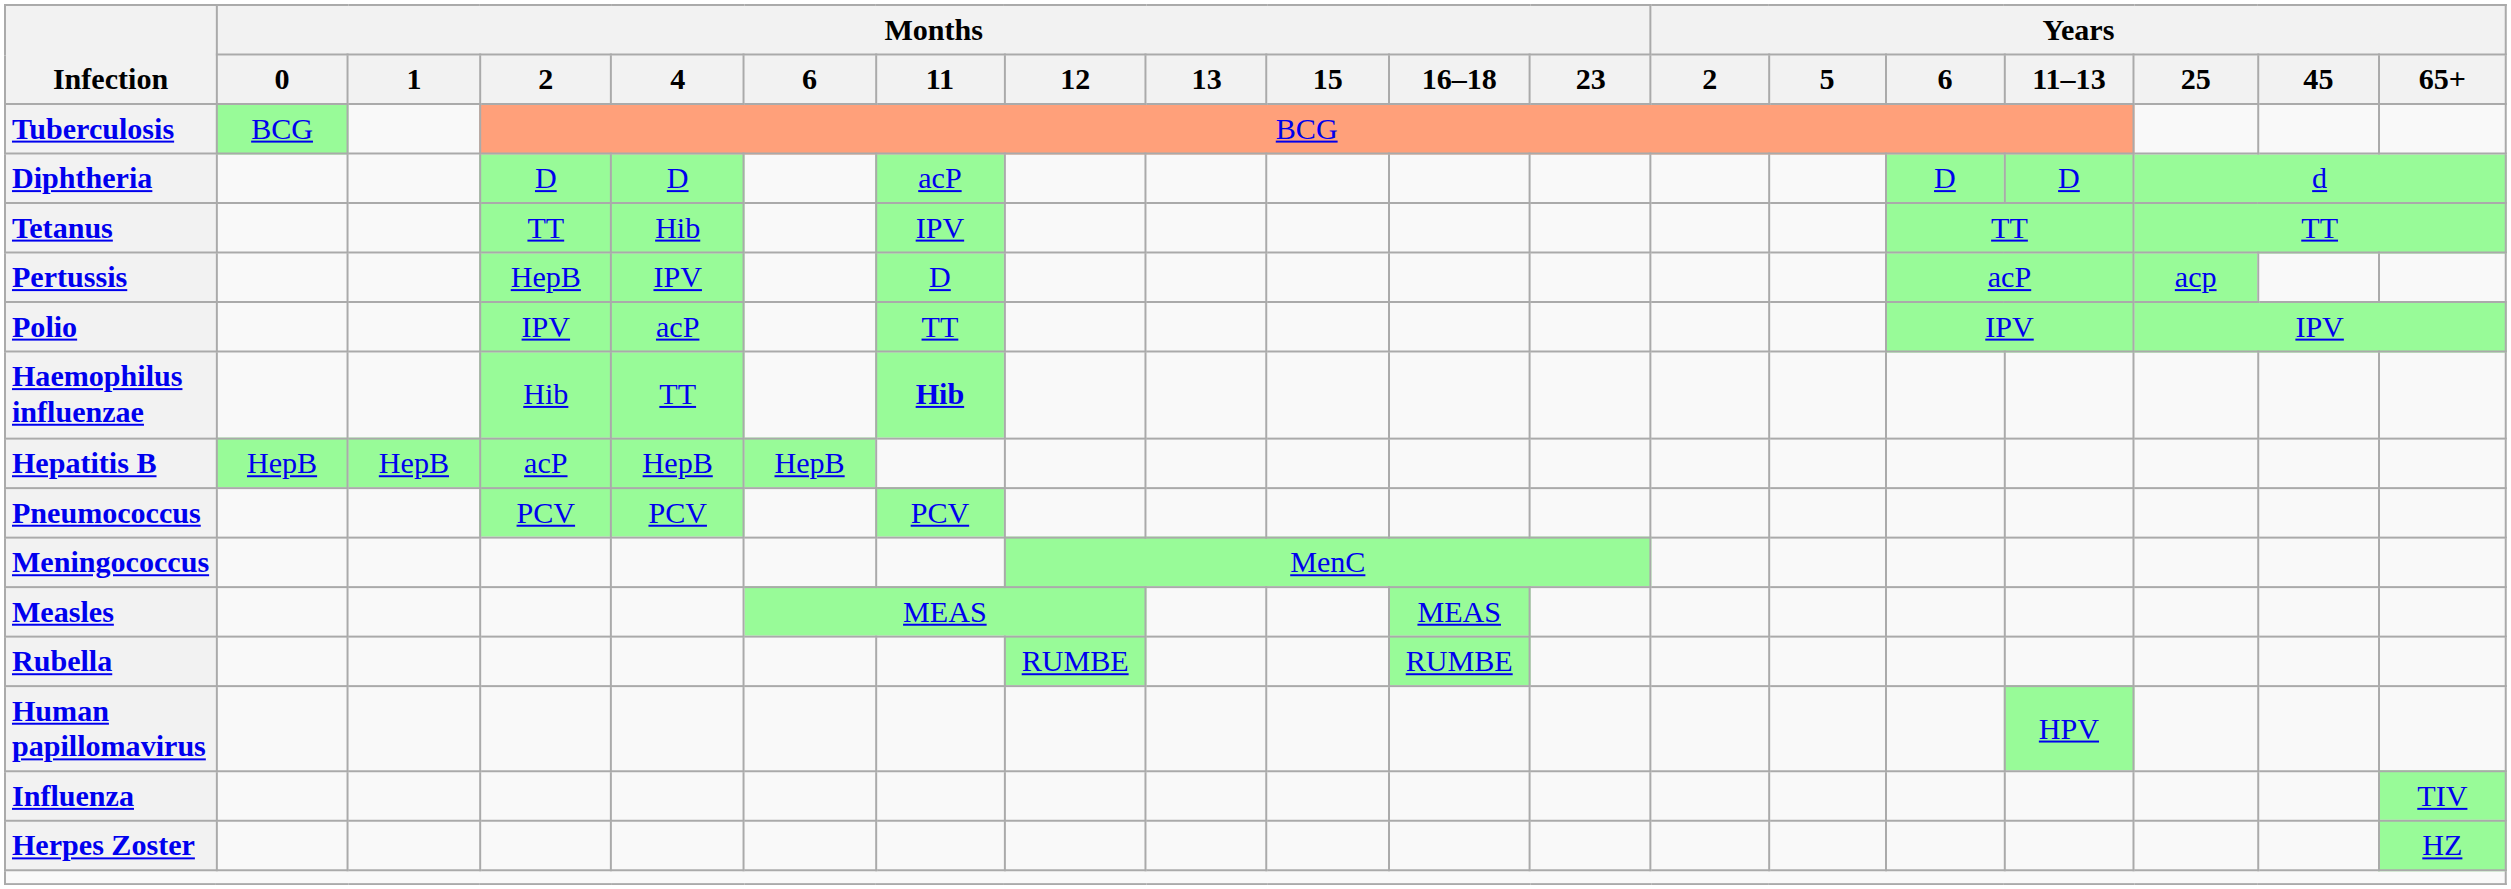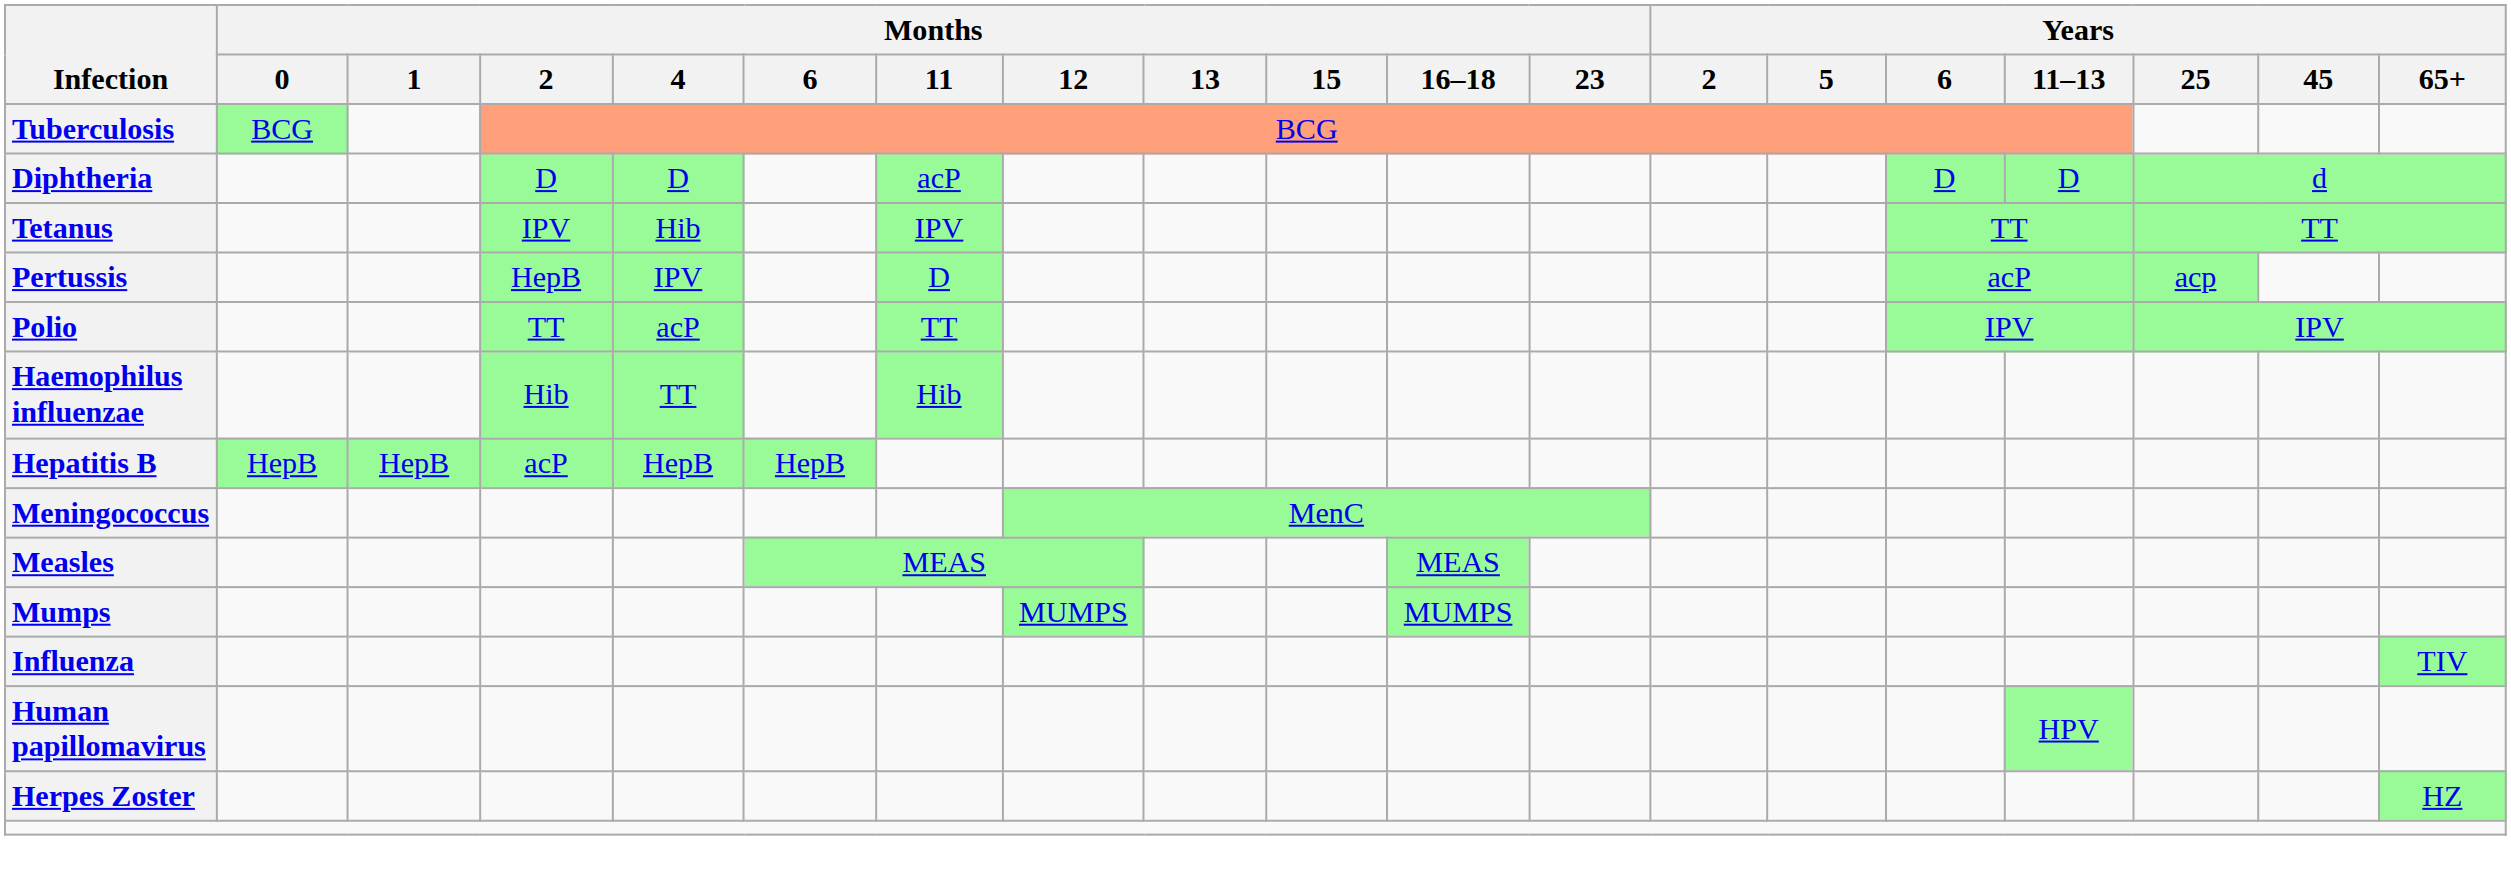 <table class="wikitable" style="margin: auto; font-size: 95%; text-align: center">
 <tr>
 <th rowspan="2" valign="bottom" scope="col">Infection</th>
 <th colspan="11" scope="col">Months</th>
 <th colspan="7" scope="col">Years</th>
 </tr>
 <tr>
 <th style="width: 4.5em;" scope="col">0</th>
 <th style="width: 4.5em;" scope="col">1</th>
 <th style="width: 4.5em;" scope="col">2</th>
 <th style="width: 4.5em;" scope="col">4</th>
 <th style="width: 4.5em;" scope="col">6</th>
 <th style="width: 4.5em;" scope="col">11</th>
 <th style="width: 4.5em;" scope="col">12</th>
 <th style="width: 4.5em;" scope="col">13</th>
 <th style="width: 4.5em;" scope="col">15</th>
 <th style="width: 4.5em;" scope="col">16–18</th>
 <th style="width: 4.5em;" scope="col">23</th>
 <th style="width: 4.5em;" scope="col">2</th>
 <th style="width: 4.5em;" scope="col">5</th>
 <th style="width: 4.5em;" scope="col">6</th>
 <th style="width: 4.5em;" scope="col">11–13</th>
 <th style="width: 4.5em;" scope="col">25</th>
 <th style="width: 4.5em;" scope="col">45</th>
 <th style="width: 4.5em;" scope="col">65+</th>
 </tr>
 <tr>
 <th style="text-align: left;" scope="row"><a href='#'>Tuberculosis</a></th>
 <td style="background-color: PaleGreen;"><a href='#'>BCG</a></td>
 <td></td>
 <td colspan="13" style="background-color: LightSalmon;"><a href='#'>BCG</a></td>
 <td></td>
 <td></td>
 <td></td>
 </tr>
 <tr>
 <th style="text-align: left;" scope="row"><a href='#'>Diphtheria</a></th>
 <td></td>
 <td></td>
 <td style="background-color: PaleGreen;"><a href='#'>D</a></td>
 <td style="background-color: PaleGreen;"><a href='#'>D</a></td>
 <td></td>
 <td style="background-color: PaleGreen;"><a href='#'>acP</a></td>
 <td></td>
 <td></td>
 <td></td>
 <td></td>
 <td></td>
 <td></td>
 <td></td>
 <td style="background-color: PaleGreen;"><a href='#'>D</a></td>
 <td style="background-color: PaleGreen;"><a href='#'>D</a></td>
 <td colspan="3" style="background-color: PaleGreen;"><a href='#'>d</a></td>
 </tr>
 <tr>
 <th style="text-align: left;" scope="row"><a href='#'>Tetanus</a></th>
 <td></td>
 <td></td>
-<td style="background-color: PaleGreen;"><a href='#'>TT</a></td>
+<td style="background-color: PaleGreen;"><a href='#'>IPV</a></td>
 <td style="background-color: PaleGreen;"><a href='#'>Hib</a></td>
 <td></td>
 <td style="background-color: PaleGreen;"><a href='#'>IPV</a></td>
 <td></td>
 <td></td>
 <td></td>
 <td></td>
 <td></td>
 <td></td>
 <td></td>
 <td colspan="2" style="background-color: PaleGreen;"><a href='#'>TT</a></td>
 <td colspan="3" style="background-color: PaleGreen;"><a href='#'>TT</a></td>
 </tr>
 <tr>
 <th style="text-align: left;" scope="row"><a href='#'>Pertussis</a></th>
 <td></td>
 <td></td>
 <td style="background-color: PaleGreen;"><a href='#'>HepB</a></td>
 <td style="background-color: PaleGreen;"><a href='#'>IPV</a></td>
 <td></td>
 <td style="background-color: PaleGreen;"><a href='#'>D</a></td>
 <td></td>
 <td></td>
 <td></td>
 <td></td>
 <td></td>
 <td></td>
 <td></td>
 <td colspan="2" style="background-color: PaleGreen;"><a href='#'>acP</a></td>
 <td style="background-color: PaleGreen;"><a href='#'>acp</a></td>
 <td></td>
 <td></td>
 </tr>
 <tr>
 <th style="text-align: left;" scope="row"><a href='#'>Polio</a></th>
 <td></td>
 <td></td>
-<td style="background-color: PaleGreen;"><a href='#'>IPV</a></td>
+<td style="background-color: PaleGreen;"><a href='#'>TT</a></td>
 <td style="background-color: PaleGreen;"><a href='#'>acP</a></td>
 <td></td>
 <td style="background-color: PaleGreen;"><a href='#'>TT</a></td>
 <td></td>
 <td></td>
 <td></td>
 <td></td>
 <td></td>
 <td></td>
 <td></td>
 <td colspan="2" style="background-color: PaleGreen;"><a href='#'>IPV</a></td>
 <td colspan="3" style="background-color: PaleGreen;"><a href='#'>IPV</a></td>
 </tr>
 <tr>
 <th style="text-align: left;" scope="row"><a href='#'>Haemophilus influenzae</a></th>
 <td></td>
 <td></td>
 <td style="background-color: PaleGreen;"><a href='#'>Hib</a></td>
 <td style="background-color: PaleGreen;"><a href='#'>TT</a></td>
 <td></td>
-<td style="background-color: PaleGreen;"><strong><a href='#'>Hib</a></strong></td>
+<td style="background-color: PaleGreen;"><a href='#'>Hib</a></td>
 <td></td>
 <td></td>
 <td></td>
 <td></td>
 <td></td>
 <td></td>
 <td></td>
 <td></td>
 <td></td>
 <td></td>
 <td></td>
 <td></td>
 </tr>
 <tr>
 <th style="text-align: left;" scope="row"><a href='#'>Hepatitis B</a></th>
 <td style="background-color: PaleGreen;"><a href='#'>HepB</a></td>
 <td style="background-color: PaleGreen;"><a href='#'>HepB</a></td>
 <td style="background-color: PaleGreen;"><a href='#'>acP</a></td>
 <td style="background-color: PaleGreen;"><a href='#'>HepB</a></td>
 <td style="background-color: PaleGreen;"><a href='#'>HepB</a></td>
 <td></td>
-<td></td>
-<td></td>
-<td></td>
-<td></td>
-<td></td>
-<td></td>
-<td></td>
-<td></td>
-<td></td>
-<td></td>
-<td></td>
-<td></td>
-</tr>
-<tr>
-<th style="text-align: left;" scope="row"><a href='#'>Pneumococcus</a></th>
-<td></td>
-<td></td>
-<td style="background-color: PaleGreen;"><a href='#'>PCV</a></td>
-<td style="background-color: PaleGreen;"><a href='#'>PCV</a></td>
-<td></td>
-<td style="background-color: PaleGreen;"><a href='#'>PCV</a></td>
 <td></td>
 <td></td>
 <td></td>
 <td></td>
 <td></td>
 <td></td>
 <td></td>
 <td></td>
 <td></td>
 <td></td>
 <td></td>
 <td></td>
 </tr>
 <tr>
 <th style="text-align: left;" scope="row"><a href='#'>Meningococcus</a></th>
 <td></td>
 <td></td>
 <td></td>
 <td></td>
 <td></td>
 <td></td>
 <td colspan="5" style="background-color: PaleGreen;"><a href='#'>MenC</a></td>
 <td></td>
 <td></td>
 <td></td>
 <td></td>
 <td></td>
 <td></td>
 <td></td>
 </tr>
 <tr>
 <th style="text-align: left;" scope="row"><a href='#'>Measles</a></th>
 <td></td>
 <td></td>
 <td></td>
 <td></td>
 <td colspan="3" style="background-color: PaleGreen;"><a href='#'>MEAS</a></td>
 <td></td>
 <td></td>
 <td style="background-color: PaleGreen;"><a href='#'>MEAS</a></td>
 <td></td>
 <td></td>
 <td></td>
 <td></td>
 <td></td>
 <td></td>
 <td></td>
 <td></td>
 </tr>
 <tr>
-<th style="text-align: left;" scope="row"><a href='#'>Rubella</a></th>
+<th style="text-align: left;" scope="row"><a href='#'>Mumps</a></th>
 <td></td>
 <td></td>
 <td></td>
 <td></td>
 <td></td>
 <td></td>
-<td style="background-color: PaleGreen;"><a href='#'>RUMBE</a></td>
+<td style="background-color: PaleGreen;"><a href='#'>MUMPS</a></td>
 <td></td>
 <td></td>
-<td style="background-color: PaleGreen;"><a href='#'>RUMBE</a></td>
+<td style="background-color: PaleGreen;"><a href='#'>MUMPS</a></td>
 <td></td>
 <td></td>
 <td></td>
 <td></td>
 <td></td>
-<td></td>
-<td></td>
-<td></td>
-</tr>
-<tr>
-<th style="text-align: left;" scope="row"><a href='#'>Human papillomavirus</a></th>
-<td></td>
-<td></td>
-<td></td>
-<td></td>
-<td></td>
-<td></td>
-<td></td>
-<td></td>
-<td></td>
-<td></td>
-<td></td>
-<td></td>
-<td></td>
-<td></td>
-<td style="background-color: PaleGreen;"><a href='#'>HPV</a></td>
 <td></td>
 <td></td>
 <td></td>
 </tr>
 <tr>
 <th style="text-align: left;" scope="row"><a href='#'>Influenza</a></th>
 <td></td>
 <td></td>
 <td></td>
 <td></td>
 <td></td>
 <td></td>
 <td></td>
 <td></td>
 <td></td>
 <td></td>
 <td></td>
 <td></td>
 <td></td>
 <td></td>
 <td></td>
 <td></td>
 <td></td>
 <td style="background-color: PaleGreen;"><a href='#'>TIV</a></td>
 </tr>
 <tr>
+<th style="text-align: left;" scope="row"><a href='#'>Human papillomavirus</a></th>
+<td></td>
+<td></td>
+<td></td>
+<td></td>
+<td></td>
+<td></td>
+<td></td>
+<td></td>
+<td></td>
+<td></td>
+<td></td>
+<td></td>
+<td></td>
+<td></td>
+<td style="background-color: PaleGreen;"><a href='#'>HPV</a></td>
+<td></td>
+<td></td>
+<td></td>
+</tr>
+<tr>
 <th style="text-align: left;" scope="row"><a href='#'>Herpes Zoster</a></th>
 <td></td>
 <td></td>
 <td></td>
 <td></td>
 <td></td>
 <td></td>
 <td></td>
 <td></td>
 <td></td>
 <td></td>
 <td></td>
 <td></td>
 <td></td>
 <td></td>
 <td></td>
 <td></td>
 <td></td>
 <td style="background-color: PaleGreen;"><a href='#'>HZ</a></td>
 </tr>
 <tr>
 <td colspan="19">  </td>
 </tr>
 </table>
